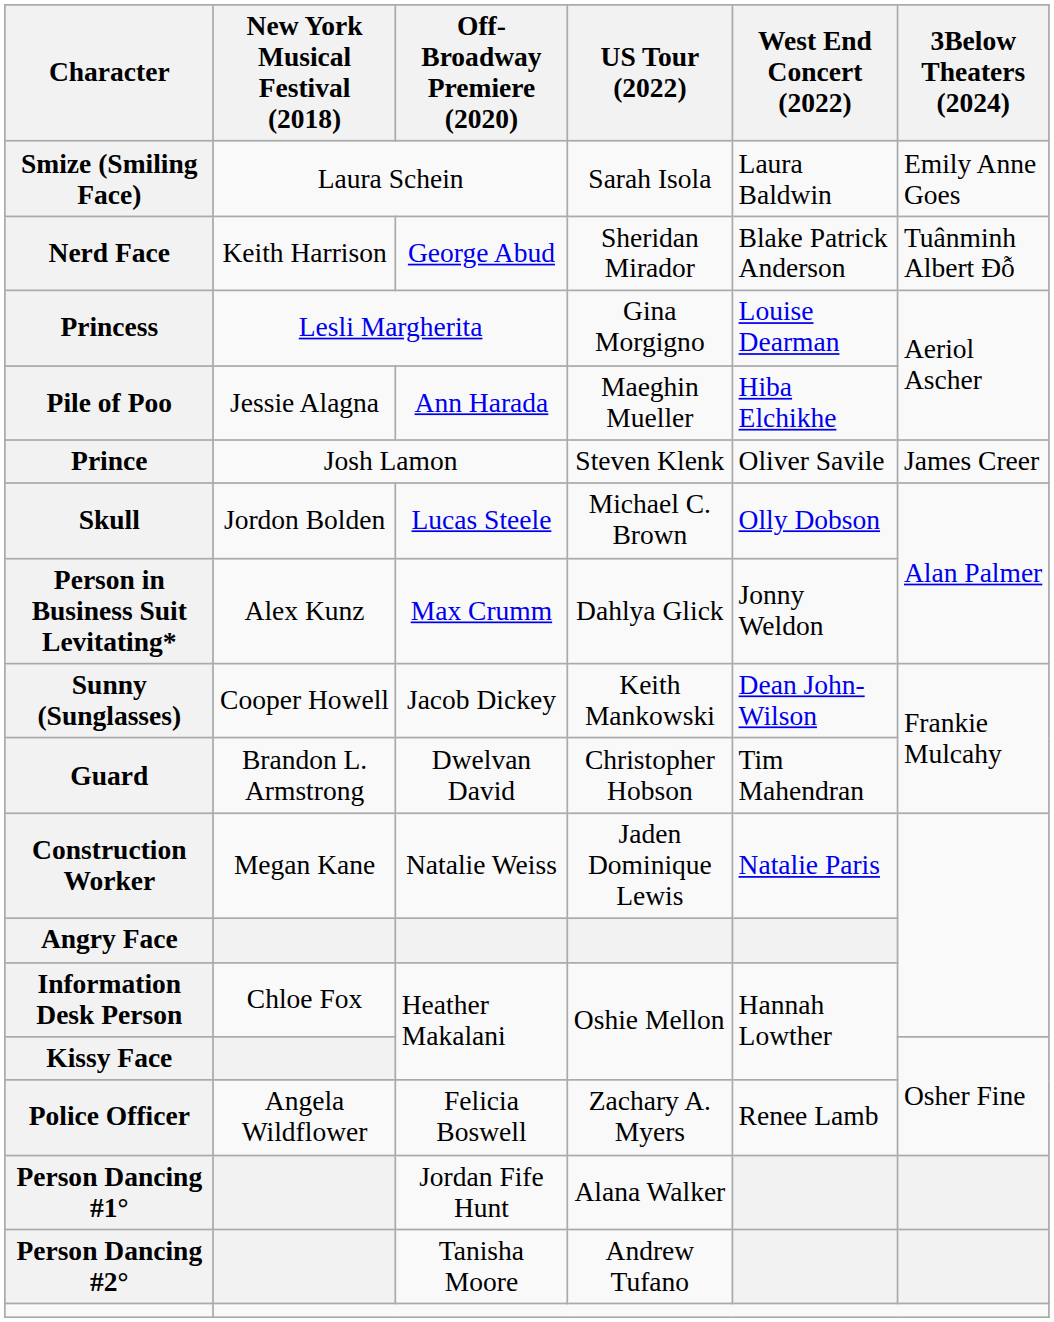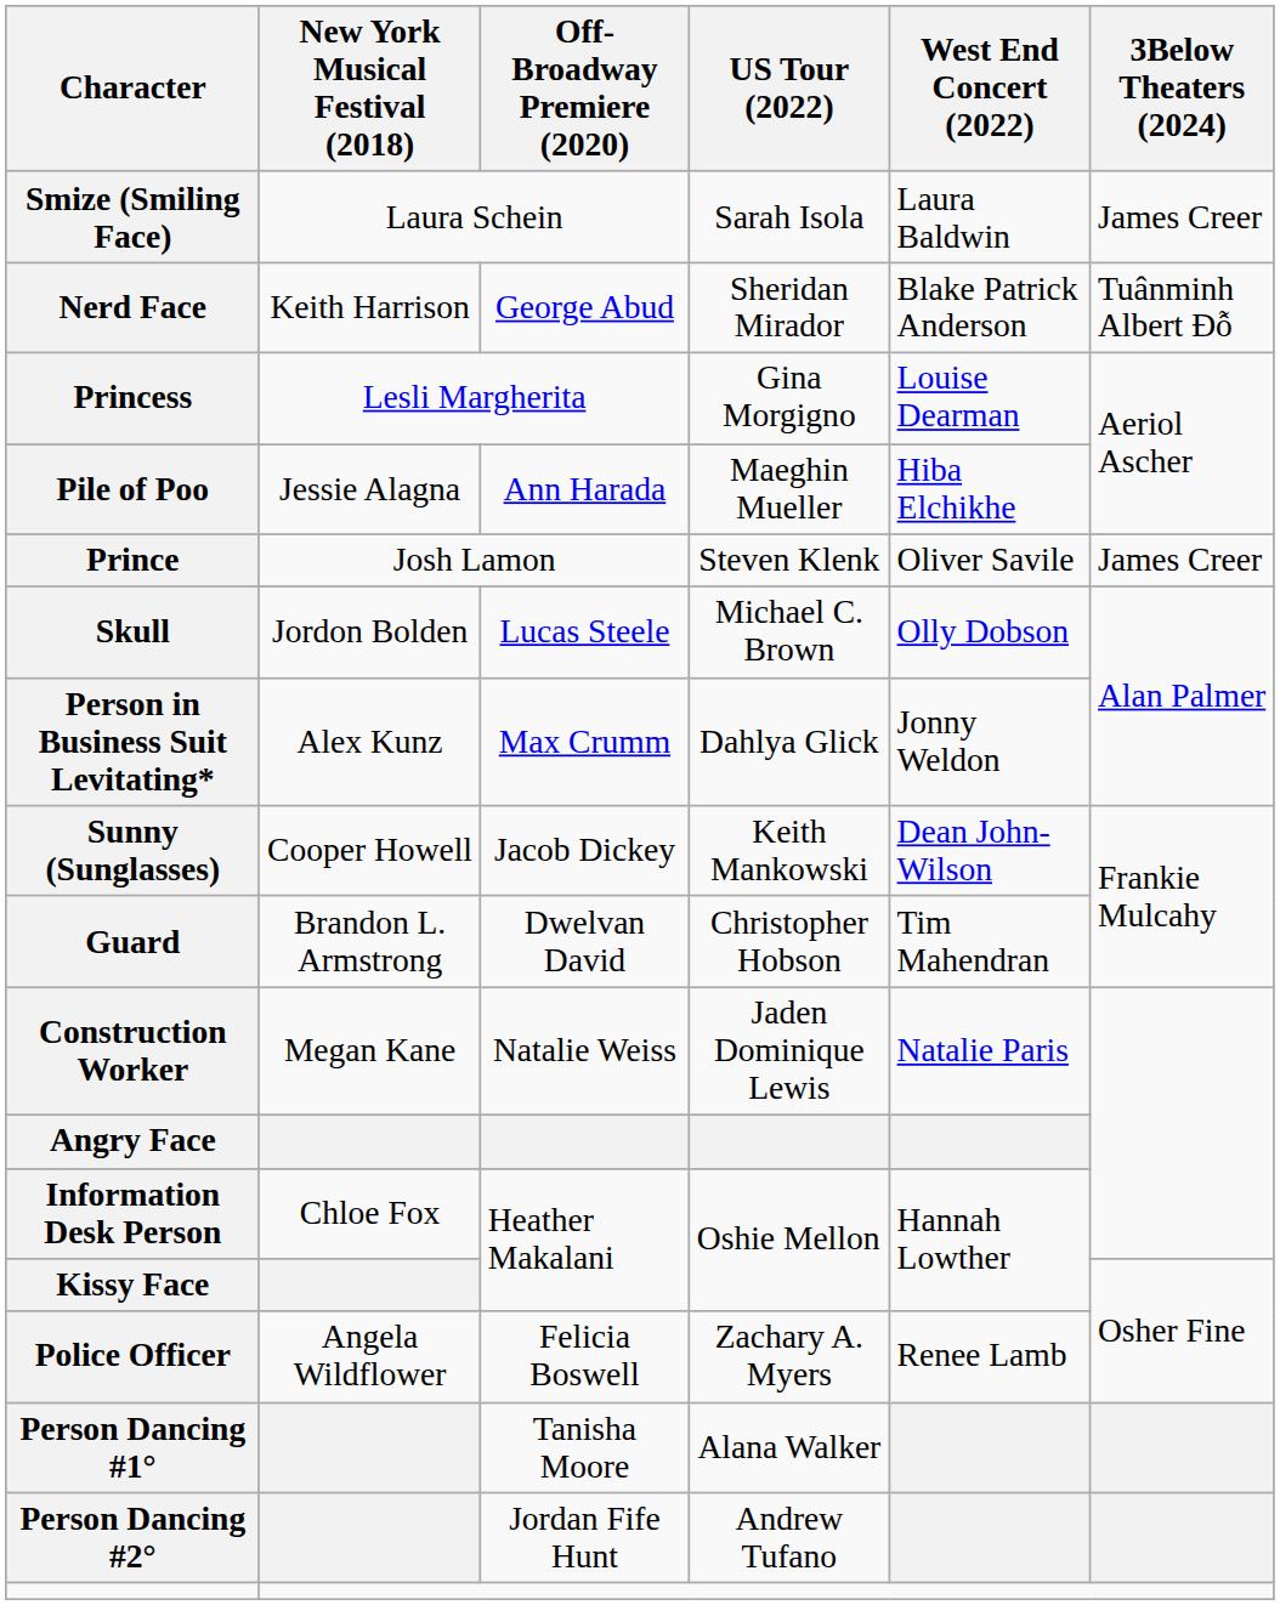 <table class="wikitable">
 <tr>
 <th>Character</th>
 <th>New York Musical Festival (2018)</th>
 <th>Off-Broadway Premiere (2020) <br> </th>
 <th>US Tour (2022)</th>
 <th>West End Concert (2022) </th>
 <th>3Below Theaters (2024)</th>
 </tr>
 <tr>
 <th>Smize (Smiling Face)</th>
 <td colspan="2" align="center">Laura Schein</td>
 <td colspan="1" align="center">Sarah Isola</td>
 <td>Laura Baldwin</td>
-<td>Emily Anne Goes</td>
+<td>James Creer</td>
 </tr>
 <tr>
 <th>Nerd Face</th>
 <td colspan="1" align="center">Keith Harrison</td>
 <td colspan="1" align="center"><a href='#'>George Abud</a></td>
 <td colspan="1" align="center">Sheridan Mirador</td>
 <td>Blake Patrick Anderson</td>
 <td>Tuânminh Albert Đỗ</td>
 </tr>
 <tr>
 <th>Princess</th>
 <td colspan="2" align="center"><a href='#'>Lesli Margherita</a></td>
 <td colspan="1" align="center">Gina Morgigno</td>
 <td><a href='#'>Louise Dearman</a></td>
 <td rowspan="2">Aeriol Ascher</td>
 </tr>
 <tr>
 <th>Pile of Poo</th>
 <td colspan="1" align="center">Jessie Alagna</td>
 <td colspan="1" align="center"><a href='#'>Ann Harada</a></td>
 <td colspan="1" align="center">Maeghin Mueller</td>
 <td><a href='#'>Hiba Elchikhe</a></td>
 </tr>
 <tr>
 <th>Prince</th>
 <td colspan="2" align="center">Josh Lamon</td>
 <td colspan="1" align="center">Steven Klenk</td>
 <td>Oliver Savile</td>
 <td>James Creer</td>
 </tr>
 <tr>
 <th>Skull</th>
 <td colspan="1" align="center">Jordon Bolden</td>
 <td colspan="1" align="center"><a href='#'>Lucas Steele</a></td>
 <td colspan="1" align="center">Michael C. Brown</td>
 <td><a href='#'>Olly Dobson</a></td>
 <td rowspan="2"><a href='#'>Alan Palmer</a></td>
 </tr>
 <tr>
 <th>Person in Business Suit Levitating*</th>
 <td colspan="1" align="center">Alex Kunz</td>
 <td colspan="1" align="center"><a href='#'>Max Crumm</a></td>
 <td colspan="1" align="center">Dahlya Glick</td>
 <td>Jonny Weldon</td>
 </tr>
 <tr>
 <th>Sunny (Sunglasses)</th>
 <td colspan="1" align="center">Cooper Howell</td>
 <td colspan="1" align="center">Jacob Dickey</td>
 <td colspan="1" align="center">Keith Mankowski</td>
 <td><a href='#'>Dean John-Wilson</a></td>
 <td rowspan="2">Frankie Mulcahy</td>
 </tr>
 <tr>
 <th>Guard</th>
 <td colspan="1" align="center">Brandon L. Armstrong</td>
 <td colspan="1" align="center">Dwelvan David</td>
 <td colspan="1" align="center">Christopher Hobson</td>
 <td>Tim Mahendran</td>
 </tr>
 <tr>
 <th>Construction Worker</th>
 <td colspan="1" align="center">Megan Kane</td>
 <td colspan="1" align="center">Natalie Weiss</td>
 <td colspan="1" align="center">Jaden Dominique Lewis</td>
 <td><a href='#'>Natalie Paris</a></td>
 <td rowspan="3"></td>
 </tr>
 <tr>
 <th>Angry Face</th>
 <th></th>
 <th></th>
 <th></th>
 <th></th>
 </tr>
 <tr>
 <th>Information Desk Person</th>
 <td colspan="1" align="center">Chloe Fox</td>
 <td rowspan="2">Heather Makalani</td>
 <td rowspan="2">Oshie Mellon</td>
 <td rowspan="2">Hannah Lowther</td>
 </tr>
 <tr>
 <th>Kissy Face</th>
 <th></th>
 <td rowspan="2">Osher Fine</td>
 </tr>
 <tr>
 <th>Police Officer</th>
 <td colspan="1" align="center">Angela Wildflower</td>
 <td colspan="1" align="center">Felicia Boswell</td>
 <td colspan="1" align="center">Zachary A. Myers</td>
 <td>Renee Lamb</td>
 </tr>
 <tr>
 <th>Person Dancing #1°</th>
 <th></th>
-<td colspan="1" align="center">Jordan Fife Hunt</td>
+<td colspan="1" align="center">Tanisha Moore</td>
 <td colspan="1" align="center">Alana Walker</td>
 <th></th>
 <th></th>
 </tr>
 <tr>
 <th>Person Dancing #2°</th>
 <th></th>
-<td colspan="1" align="center">Tanisha Moore</td>
+<td colspan="1" align="center">Jordan Fife Hunt</td>
 <td colspan="1" align="center">Andrew Tufano</td>
 <th></th>
 <th></th>
 </tr>
 <tr>
 <td></td>
 </tr>
 </table>
